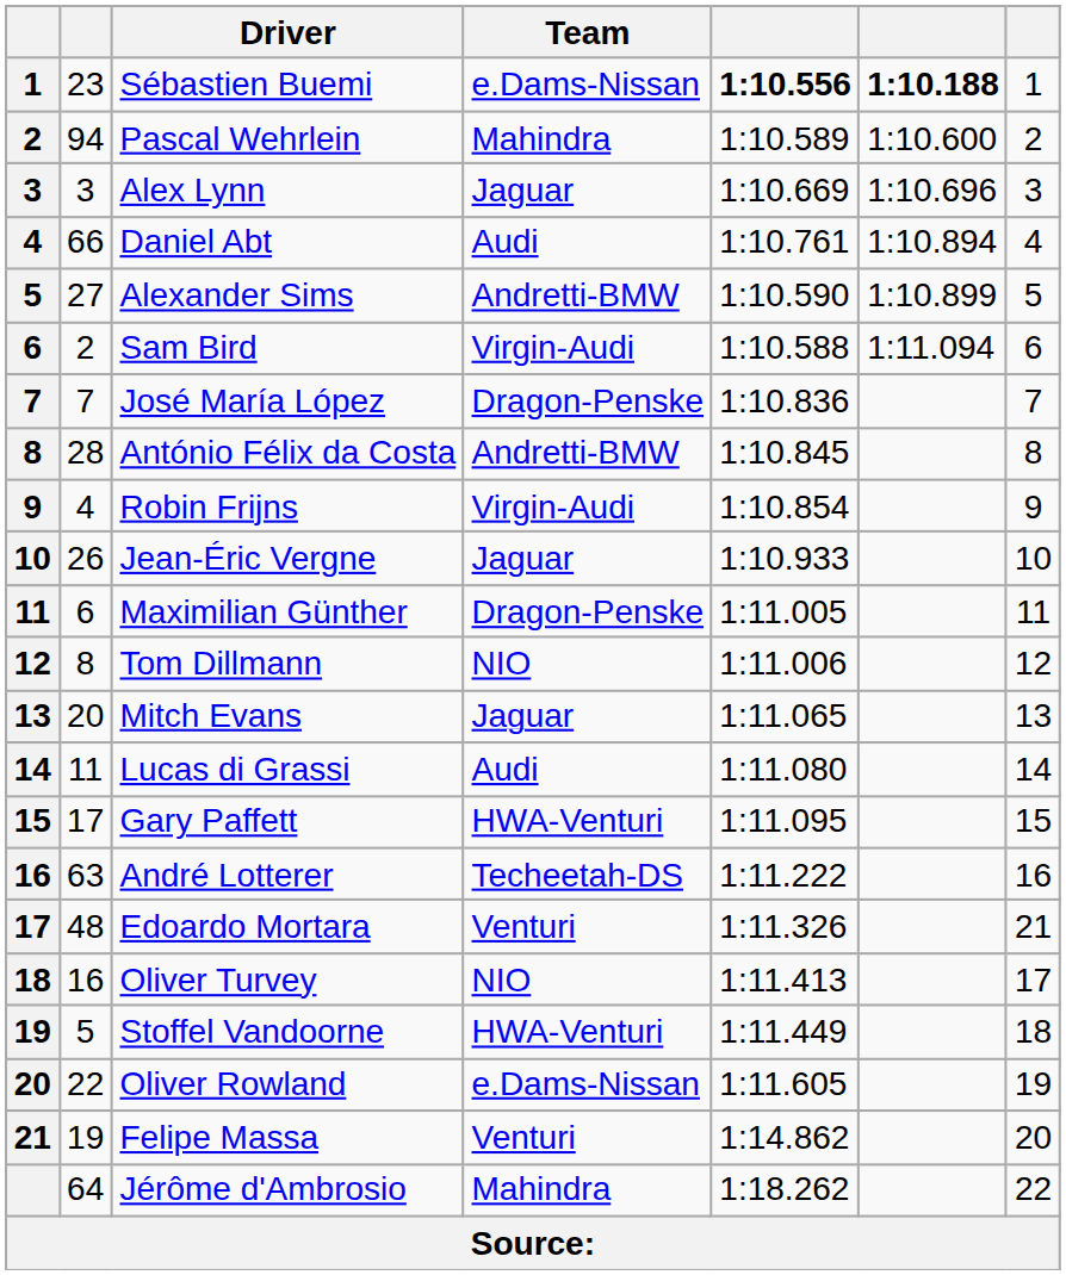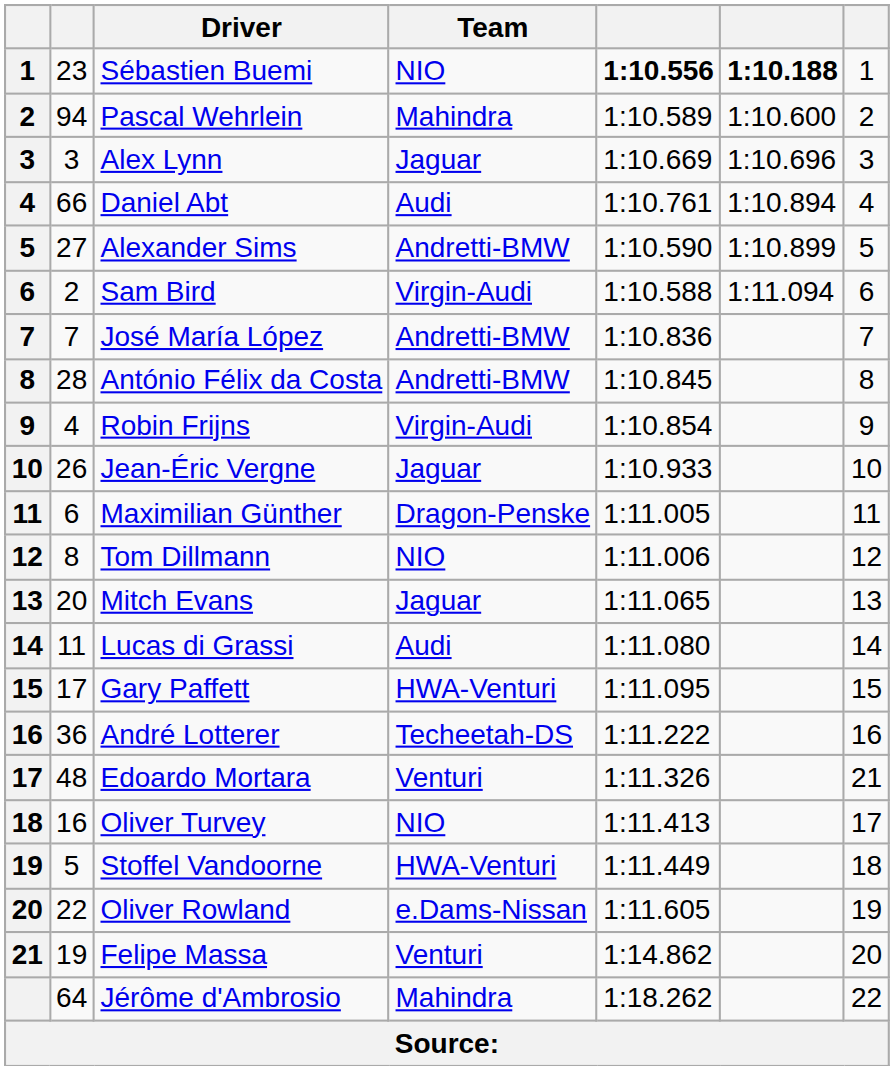 <table class="wikitable sortable" style="font-size: 85%">
 <tr>
 <th scope="col"></th>
 <th scope="col"></th>
 <th scope="col">Driver</th>
 <th scope="col">Team</th>
 <th scope="col"></th>
 <th scope="col"></th>
 <th scope="col"></th>
 </tr>
 <tr>
 <th scope="row">1</th>
 <td align="center">23</td>
 <td data-sort-value="BUE"> <a href='#'>Sébastien Buemi</a></td>
-<td><a href='#'>e.Dams-Nissan</a></td>
+<td><a href='#'>NIO</a></td>
 <td><strong>1:10.556</strong></td>
 <td><strong>1:10.188</strong></td>
 <td align="center">1</td>
 </tr>
 <tr>
 <th scope="row">2</th>
 <td align="center">94</td>
 <td data-sort-value="WEH"> <a href='#'>Pascal Wehrlein</a></td>
 <td><a href='#'>Mahindra</a></td>
 <td>1:10.589</td>
 <td>1:10.600</td>
 <td align="center">2</td>
 </tr>
 <tr>
 <th scope="row">3</th>
 <td align="center">3</td>
 <td data-sort-value="LYN"> <a href='#'>Alex Lynn</a></td>
 <td><a href='#'>Jaguar</a></td>
 <td>1:10.669</td>
 <td>1:10.696</td>
 <td align="center">3</td>
 </tr>
 <tr>
 <th scope="row">4</th>
 <td align="center">66</td>
 <td data-sort-value="ABT"> <a href='#'>Daniel Abt</a></td>
 <td><a href='#'>Audi</a></td>
 <td>1:10.761</td>
 <td>1:10.894</td>
 <td align="center">4</td>
 </tr>
 <tr>
 <th scope="row">5</th>
 <td align="center">27</td>
 <td data-sort-value="SIMS"> <a href='#'>Alexander Sims</a></td>
 <td><a href='#'>Andretti-BMW</a></td>
 <td>1:10.590</td>
 <td>1:10.899</td>
 <td align="center">5</td>
 </tr>
 <tr>
 <th scope="row">6</th>
 <td align="center">2</td>
 <td data-sort-value="BIR"> <a href='#'>Sam Bird</a></td>
 <td><a href='#'>Virgin-Audi</a></td>
 <td>1:10.588</td>
 <td>1:11.094</td>
 <td align="center">6</td>
 </tr>
 <tr>
 <th scope="row">7</th>
 <td align="center">7</td>
 <td data-sort-value="LOP"> <a href='#'>José María López</a></td>
-<td><a href='#'>Dragon-Penske</a></td>
+<td><a href='#'>Andretti-BMW</a></td>
 <td>1:10.836</td>
 <td></td>
 <td align="center">7</td>
 </tr>
 <tr>
 <th scope="row">8</th>
 <td align="center">28</td>
 <td data-sort-value="DAC"> <a href='#'>António Félix da Costa</a></td>
 <td><a href='#'>Andretti-BMW</a></td>
 <td>1:10.845</td>
 <td></td>
 <td align="center">8</td>
 </tr>
 <tr>
 <th scope="row">9</th>
 <td align="center">4</td>
 <td data-sort-value="FRI"> <a href='#'>Robin Frijns</a></td>
 <td><a href='#'>Virgin-Audi</a></td>
 <td>1:10.854</td>
 <td></td>
 <td align="center">9</td>
 </tr>
 <tr>
 <th scope="row">10</th>
 <td align="center">26</td>
 <td data-sort-value="VER"> <a href='#'>Jean-Éric Vergne</a></td>
 <td><a href='#'>Jaguar</a></td>
 <td>1:10.933</td>
 <td></td>
 <td align="center">10</td>
 </tr>
 <tr>
 <th scope="row">11</th>
 <td align="center">6</td>
 <td data-sort-value="GUN"> <a href='#'>Maximilian Günther</a></td>
 <td><a href='#'>Dragon-Penske</a></td>
 <td>1:11.005</td>
 <td></td>
 <td align="center">11</td>
 </tr>
 <tr>
 <th scope="row">12</th>
 <td align="center">8</td>
 <td data-sort-value="DIL"> <a href='#'>Tom Dillmann</a></td>
 <td><a href='#'>NIO</a></td>
 <td>1:11.006</td>
 <td></td>
 <td align="center">12</td>
 </tr>
 <tr>
 <th scope="row">13</th>
 <td align="center">20</td>
 <td data-sort-value="EVA"> <a href='#'>Mitch Evans</a></td>
 <td><a href='#'>Jaguar</a></td>
 <td>1:11.065</td>
 <td></td>
 <td align="center">13</td>
 </tr>
 <tr>
 <th scope="row">14</th>
 <td align="center">11</td>
 <td data-sort-value="DIG"> <a href='#'>Lucas di Grassi</a></td>
 <td><a href='#'>Audi</a></td>
 <td>1:11.080</td>
 <td></td>
 <td align="center">14</td>
 </tr>
 <tr>
 <th scope="row">15</th>
 <td align="center">17</td>
 <td data-sort-value="PAF"> <a href='#'>Gary Paffett</a></td>
 <td><a href='#'>HWA-Venturi</a></td>
 <td>1:11.095</td>
 <td></td>
 <td align="center">15</td>
 </tr>
 <tr>
 <th scope="row">16</th>
-<td align="center">63</td>
+<td align="center">36</td>
 <td data-sort-value="LOT"> <a href='#'>André Lotterer</a></td>
 <td><a href='#'>Techeetah-DS</a></td>
 <td>1:11.222</td>
 <td></td>
 <td align="center">16</td>
 </tr>
 <tr>
 <th scope="row">17</th>
 <td align="center">48</td>
 <td data-sort-value="MOR"> <a href='#'>Edoardo Mortara</a></td>
 <td><a href='#'>Venturi</a></td>
 <td>1:11.326</td>
 <td></td>
 <td align="center">21</td>
 </tr>
 <tr>
 <th scope="row">18</th>
 <td align="center">16</td>
 <td data-sort-value="TUR"> <a href='#'>Oliver Turvey</a></td>
 <td><a href='#'>NIO</a></td>
 <td>1:11.413</td>
 <td></td>
 <td align="center">17</td>
 </tr>
 <tr>
 <th scope="row">19</th>
 <td align="center">5</td>
 <td data-sort-value="VAN"> <a href='#'>Stoffel Vandoorne</a></td>
 <td><a href='#'>HWA-Venturi</a></td>
 <td>1:11.449</td>
 <td></td>
 <td align="center">18</td>
 </tr>
 <tr>
 <th scope="row">20</th>
 <td align="center">22</td>
 <td data-sort-value="ROW"> <a href='#'>Oliver Rowland</a></td>
 <td><a href='#'>e.Dams-Nissan</a></td>
 <td>1:11.605</td>
 <td></td>
 <td align="center">19</td>
 </tr>
 <tr>
 <th scope="row">21</th>
 <td align="center">19</td>
 <td data-sort-value="MAS"> <a href='#'>Felipe Massa</a></td>
 <td><a href='#'>Venturi</a></td>
 <td>1:14.862</td>
 <td></td>
 <td align="center">20</td>
 </tr>
 <tr>
 <th scope="row" data-sort-value="22"></th>
 <td align="center">64</td>
 <td data-sort-value="DAM"> <a href='#'>Jérôme d'Ambrosio</a></td>
 <td><a href='#'>Mahindra</a></td>
 <td>1:18.262</td>
 <td></td>
 <td align="center">22</td>
 </tr>
 <tr>
 <th colspan="7">Source:</th>
 </tr>
 </table>
